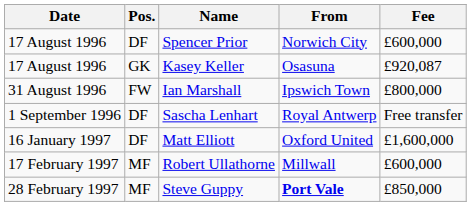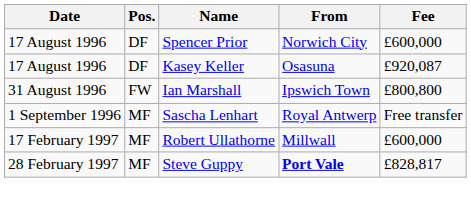 <table class="wikitable">
 <tr>
 <th>Date</th>
 <th>Pos.</th>
 <th>Name</th>
 <th>From</th>
 <th>Fee</th>
 </tr>
 <tr>
 <td>17 August 1996</td>
 <td>DF</td>
 <td> <a href='#'>Spencer Prior</a></td>
 <td> <a href='#'>Norwich City</a></td>
 <td>£600,000</td>
 </tr>
 <tr>
 <td>17 August 1996</td>
-<td>GK</td>
+<td>DF</td>
 <td> <a href='#'>Kasey Keller</a></td>
 <td> <a href='#'>Osasuna</a></td>
 <td>£920,087</td>
 </tr>
 <tr>
 <td>31 August 1996</td>
 <td>FW</td>
 <td> <a href='#'>Ian Marshall</a></td>
 <td> <a href='#'>Ipswich Town</a></td>
-<td>£800,000</td>
+<td>£800,800</td>
 </tr>
 <tr>
 <td>1 September 1996</td>
-<td>DF</td>
+<td>MF</td>
 <td> <a href='#'>Sascha Lenhart</a></td>
 <td> <a href='#'>Royal Antwerp</a></td>
 <td>Free transfer</td>
-</tr>
-<tr>
-<td>16 January 1997</td>
-<td>DF</td>
-<td> <a href='#'>Matt Elliott</a></td>
-<td> <a href='#'>Oxford United</a></td>
-<td>£1,600,000</td>
 </tr>
 <tr>
 <td>17 February 1997</td>
 <td>MF</td>
 <td> <a href='#'>Robert Ullathorne</a></td>
 <td> <a href='#'>Millwall</a></td>
 <td>£600,000</td>
 </tr>
 <tr>
 <td>28 February 1997</td>
 <td>MF</td>
 <td> <a href='#'>Steve Guppy</a></td>
 <td><strong> <a href='#'>Port Vale</a></strong></td>
-<td>£850,000</td>
+<td>£828,817</td>
 </tr>
 </table>
